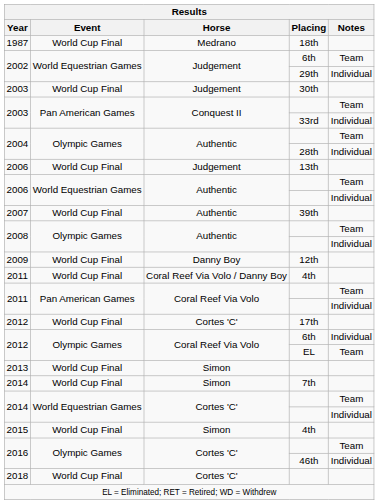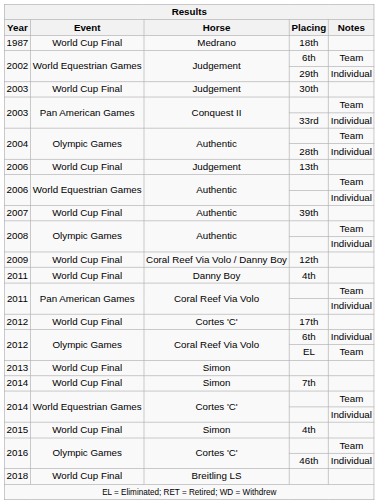 <table class="wikitable" style="text-align:center">
 <tr>
 <th colspan="11" align="center"><strong>Results</strong></th>
 </tr>
 <tr>
 <th>Year</th>
 <th>Event</th>
 <th>Horse</th>
 <th>Placing</th>
 <th>Notes</th>
 </tr>
 <tr>
 <td>1987</td>
 <td>World Cup Final</td>
 <td>Medrano</td>
 <td>18th</td>
 <td></td>
 </tr>
 <tr>
 <td rowspan="2">2002</td>
 <td rowspan="2">World Equestrian Games</td>
 <td rowspan="2">Judgement</td>
 <td>6th</td>
 <td>Team</td>
 </tr>
 <tr>
 <td>29th</td>
 <td>Individual</td>
 </tr>
 <tr>
 <td>2003</td>
 <td>World Cup Final</td>
 <td>Judgement</td>
 <td>30th</td>
 <td></td>
 </tr>
 <tr>
 <td rowspan="2">2003</td>
 <td rowspan="2">Pan American Games</td>
 <td rowspan="2">Conquest II</td>
 <td></td>
 <td>Team</td>
 </tr>
 <tr>
 <td>33rd</td>
 <td>Individual</td>
 </tr>
 <tr>
 <td rowspan="2">2004</td>
 <td rowspan="2">Olympic Games</td>
 <td rowspan="2">Authentic</td>
 <td></td>
 <td>Team</td>
 </tr>
 <tr>
 <td>28th</td>
 <td>Individual</td>
 </tr>
 <tr>
 <td>2006</td>
 <td>World Cup Final</td>
 <td>Judgement</td>
 <td>13th</td>
 <td></td>
 </tr>
 <tr>
 <td rowspan="2">2006</td>
 <td rowspan="2">World Equestrian Games</td>
 <td rowspan="2">Authentic</td>
 <td></td>
 <td>Team</td>
 </tr>
 <tr>
 <td></td>
 <td>Individual</td>
 </tr>
 <tr>
 <td>2007</td>
 <td>World Cup Final</td>
 <td>Authentic</td>
 <td>39th</td>
 <td></td>
 </tr>
 <tr>
 <td rowspan="2">2008</td>
 <td rowspan="2">Olympic Games</td>
 <td rowspan="2">Authentic</td>
 <td></td>
 <td>Team</td>
 </tr>
 <tr>
 <td></td>
 <td>Individual</td>
 </tr>
 <tr>
 <td>2009</td>
 <td>World Cup Final</td>
-<td>Danny Boy</td>
+<td>Coral Reef Via Volo / Danny Boy</td>
 <td>12th</td>
 <td></td>
 </tr>
 <tr>
 <td>2011</td>
 <td>World Cup Final</td>
-<td>Coral Reef Via Volo / Danny Boy</td>
+<td>Danny Boy</td>
 <td>4th</td>
 <td></td>
 </tr>
 <tr>
 <td rowspan="2">2011</td>
 <td rowspan="2">Pan American Games</td>
 <td rowspan="2">Coral Reef Via Volo</td>
 <td></td>
 <td>Team</td>
 </tr>
 <tr>
 <td></td>
 <td>Individual</td>
 </tr>
 <tr>
 <td>2012</td>
 <td>World Cup Final</td>
 <td>Cortes 'C'</td>
 <td>17th</td>
 <td></td>
 </tr>
 <tr>
 <td rowspan="2">2012</td>
 <td rowspan="2">Olympic Games</td>
 <td rowspan="2">Coral Reef Via Volo</td>
 <td>6th</td>
 <td>Individual</td>
 </tr>
 <tr>
 <td>EL</td>
 <td>Team</td>
 </tr>
 <tr>
 <td>2013</td>
 <td>World Cup Final</td>
 <td>Simon</td>
 <td></td>
 <td></td>
 </tr>
 <tr>
 <td>2014</td>
 <td>World Cup Final</td>
 <td>Simon</td>
 <td>7th</td>
 <td></td>
 </tr>
 <tr>
 <td rowspan="2">2014</td>
 <td rowspan="2">World Equestrian Games</td>
 <td rowspan="2">Cortes 'C'</td>
 <td></td>
 <td>Team</td>
 </tr>
 <tr>
 <td></td>
 <td>Individual</td>
 </tr>
 <tr>
 <td>2015</td>
 <td>World Cup Final</td>
 <td>Simon</td>
 <td>4th</td>
 <td></td>
 </tr>
 <tr>
 <td rowspan="2">2016</td>
 <td rowspan="2">Olympic Games</td>
 <td rowspan="2">Cortes 'C'</td>
 <td></td>
 <td>Team</td>
 </tr>
 <tr>
 <td>46th</td>
 <td>Individual</td>
 </tr>
 <tr>
 <td>2018</td>
 <td>World Cup Final</td>
-<td>Cortes 'C'</td>
+<td>Breitling LS</td>
 <td></td>
 <td></td>
 </tr>
 <tr>
 <td colspan="11" align="center"><small> EL = Eliminated; RET = Retired; WD = Withdrew </small></td>
 </tr>
 </table>
